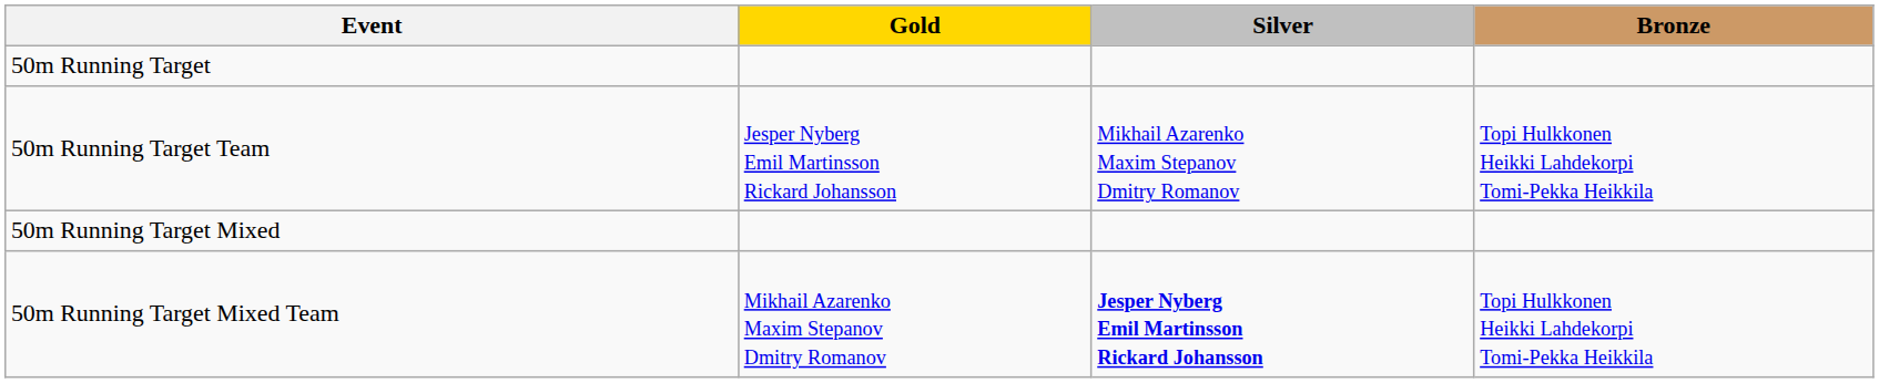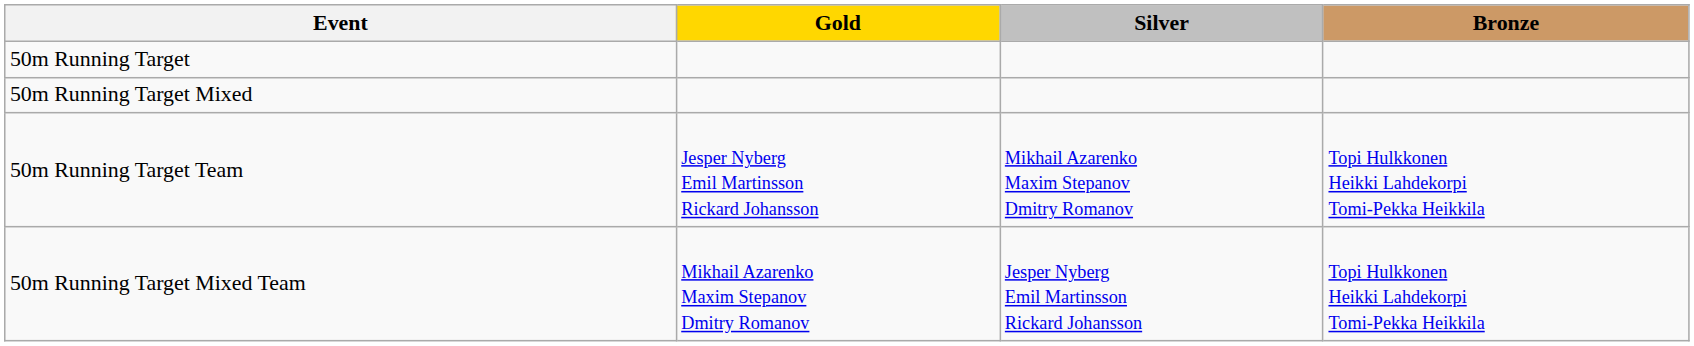 <table class="wikitable" width=70% style="font-size:90%; text-align:left;">
 <tr align=center>
 <th>Event</th>
 <td bgcolor=gold><strong>Gold</strong></td>
 <td bgcolor=silver><strong>Silver</strong></td>
 <td bgcolor=cc9966><strong>Bronze</strong></td>
 </tr>
 <tr>
 <td>50m Running Target</td>
 <td></td>
 <td></td>
 <td></td>
 </tr>
 <tr>
+<td>50m Running Target Mixed</td>
+<td></td>
+<td></td>
+<td></td>
+</tr>
+<tr>
 <td>50m Running Target Team</td>
 <td><br><small><a href='#'>Jesper Nyberg</a><br><a href='#'>Emil Martinsson</a><br><a href='#'>Rickard Johansson</a></small></td>
 <td><br><small><a href='#'>Mikhail Azarenko</a><br><a href='#'>Maxim Stepanov</a><br><a href='#'>Dmitry Romanov</a></small></td>
 <td><br><small><a href='#'>Topi Hulkkonen</a><br><a href='#'>Heikki Lahdekorpi</a><br><a href='#'>Tomi-Pekka Heikkila</a></small></td>
 </tr>
 <tr>
-<td>50m Running Target Mixed</td>
-<td></td>
-<td></td>
-<td></td>
-</tr>
-<tr>
 <td>50m Running Target Mixed Team</td>
 <td><br><small><a href='#'>Mikhail Azarenko</a><br><a href='#'>Maxim Stepanov</a><br><a href='#'>Dmitry Romanov</a></small></td>
-<td><strong><br><small><a href='#'>Jesper Nyberg</a><br><a href='#'>Emil Martinsson</a><br><a href='#'>Rickard Johansson</a></small></strong></td>
+<td><br><small><a href='#'>Jesper Nyberg</a><br><a href='#'>Emil Martinsson</a><br><a href='#'>Rickard Johansson</a></small></td>
 <td><br><small><a href='#'>Topi Hulkkonen</a><br><a href='#'>Heikki Lahdekorpi</a><br><a href='#'>Tomi-Pekka Heikkila</a></small></td>
 </tr>
 </table>
